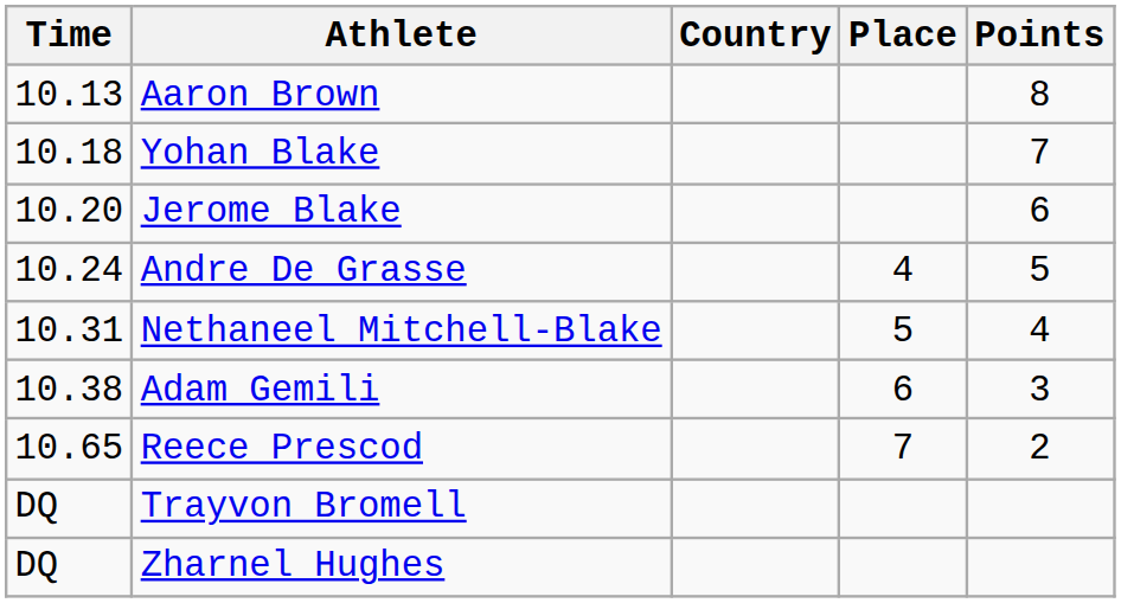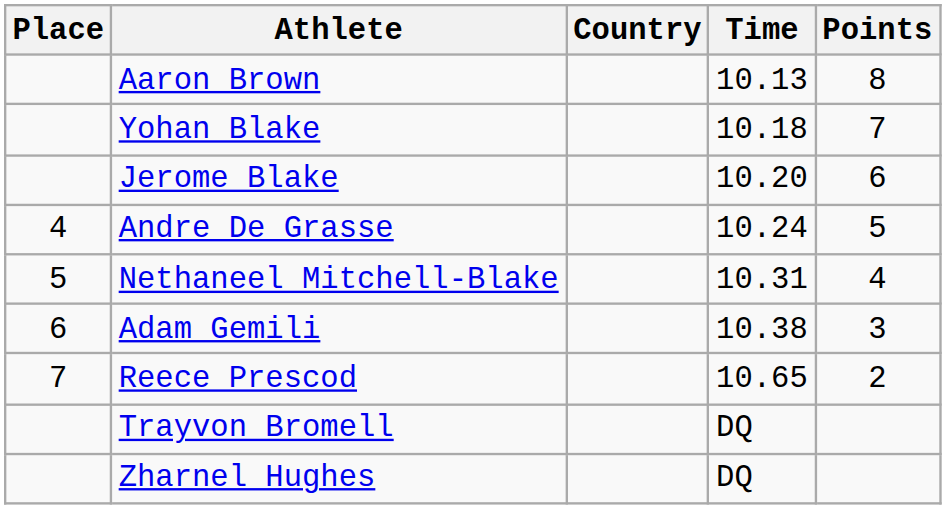 <table class="wikitable">
 <tr>
-<th>Time</th>
+<th>Place</th>
 <th>Athlete</th>
 <th>Country</th>
-<th>Place</th>
+<th>Time</th>
 <th>Points</th>
 </tr>
 <tr>
-<td>10.13</td>
+<td align=center></td>
 <td><a href='#'>Aaron Brown</a></td>
 <td></td>
-<td align=center></td>
+<td>10.13</td>
 <td align=center>8</td>
 </tr>
 <tr>
-<td>10.18</td>
+<td align=center></td>
 <td><a href='#'>Yohan Blake</a></td>
 <td></td>
-<td align=center></td>
+<td>10.18</td>
 <td align=center>7</td>
 </tr>
 <tr>
-<td>10.20</td>
+<td align=center></td>
 <td><a href='#'>Jerome Blake</a></td>
 <td></td>
-<td align=center></td>
+<td>10.20</td>
 <td align=center>6</td>
 </tr>
 <tr>
-<td>10.24</td>
+<td align=center>4</td>
 <td><a href='#'>Andre De Grasse</a></td>
 <td></td>
-<td align=center>4</td>
+<td>10.24</td>
 <td align=center>5</td>
 </tr>
 <tr>
-<td>10.31</td>
+<td align=center>5</td>
 <td><a href='#'>Nethaneel Mitchell-Blake</a></td>
 <td></td>
-<td align=center>5</td>
+<td>10.31</td>
 <td align=center>4</td>
 </tr>
 <tr>
-<td>10.38</td>
+<td align=center>6</td>
 <td><a href='#'>Adam Gemili</a></td>
 <td></td>
-<td align=center>6</td>
+<td>10.38</td>
 <td align=center>3</td>
 </tr>
 <tr>
-<td>10.65</td>
+<td align=center>7</td>
 <td><a href='#'>Reece Prescod</a></td>
 <td></td>
-<td align=center>7</td>
+<td>10.65</td>
 <td align=center>2</td>
 </tr>
 <tr>
-<td>DQ</td>
+<td align=center></td>
 <td><a href='#'>Trayvon Bromell</a></td>
 <td></td>
-<td align=center></td>
+<td>DQ</td>
 <td align=center></td>
 </tr>
 <tr>
-<td>DQ</td>
+<td align=center></td>
 <td><a href='#'>Zharnel Hughes</a></td>
 <td></td>
-<td align=center></td>
+<td>DQ</td>
 <td align=center></td>
 </tr>
 </table>
